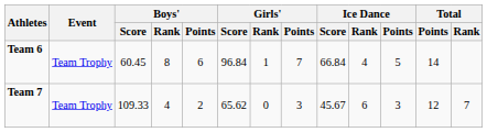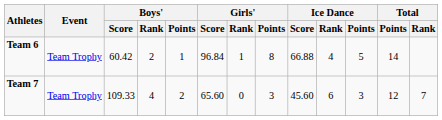 <table class="wikitable">
 <tr>
 <th rowspan="2">Athletes</th>
 <th rowspan="2">Event</th>
 <th colspan="3">Boys'</th>
 <th colspan="3">Girls'</th>
 <th colspan="3">Ice Dance</th>
 <th colspan="2">Total</th>
 </tr>
 <tr>
 <th>Score</th>
 <th>Rank</th>
 <th>Points</th>
 <th>Score</th>
 <th>Rank</th>
 <th>Points</th>
 <th>Score</th>
 <th>Rank</th>
 <th>Points</th>
 <th>Points</th>
 <th>Rank</th>
 </tr>
 <tr>
 <td><strong>Team 6</strong><br><br><br></td>
 <td><a href='#'>Team Trophy</a></td>
-<td align="center">60.45</td>
-<td align="center">8</td>
-<td align="center">6</td>
+<td align="center">60.42</td>
+<td align="center">2</td>
+<td align="center">1</td>
 <td align="center">96.84</td>
 <td align="center">1</td>
-<td align="center">7</td>
-<td align="center">66.84</td>
+<td align="center">8</td>
+<td align="center">66.88</td>
 <td align="center">4</td>
 <td align="center">5</td>
 <td align="center">14</td>
 <td align="center"></td>
 </tr>
 <tr>
 <td><strong>Team 7</strong><br><br><br></td>
 <td><a href='#'>Team Trophy</a></td>
 <td align="center">109.33</td>
 <td align="center">4</td>
 <td align="center">2</td>
-<td align="center">65.62</td>
+<td align="center">65.60</td>
 <td align="center">0</td>
 <td align="center">3</td>
-<td align="center">45.67</td>
+<td align="center">45.60</td>
 <td align="center">6</td>
 <td align="center">3</td>
 <td align="center">12</td>
 <td align="center">7</td>
 </tr>
 </table>
